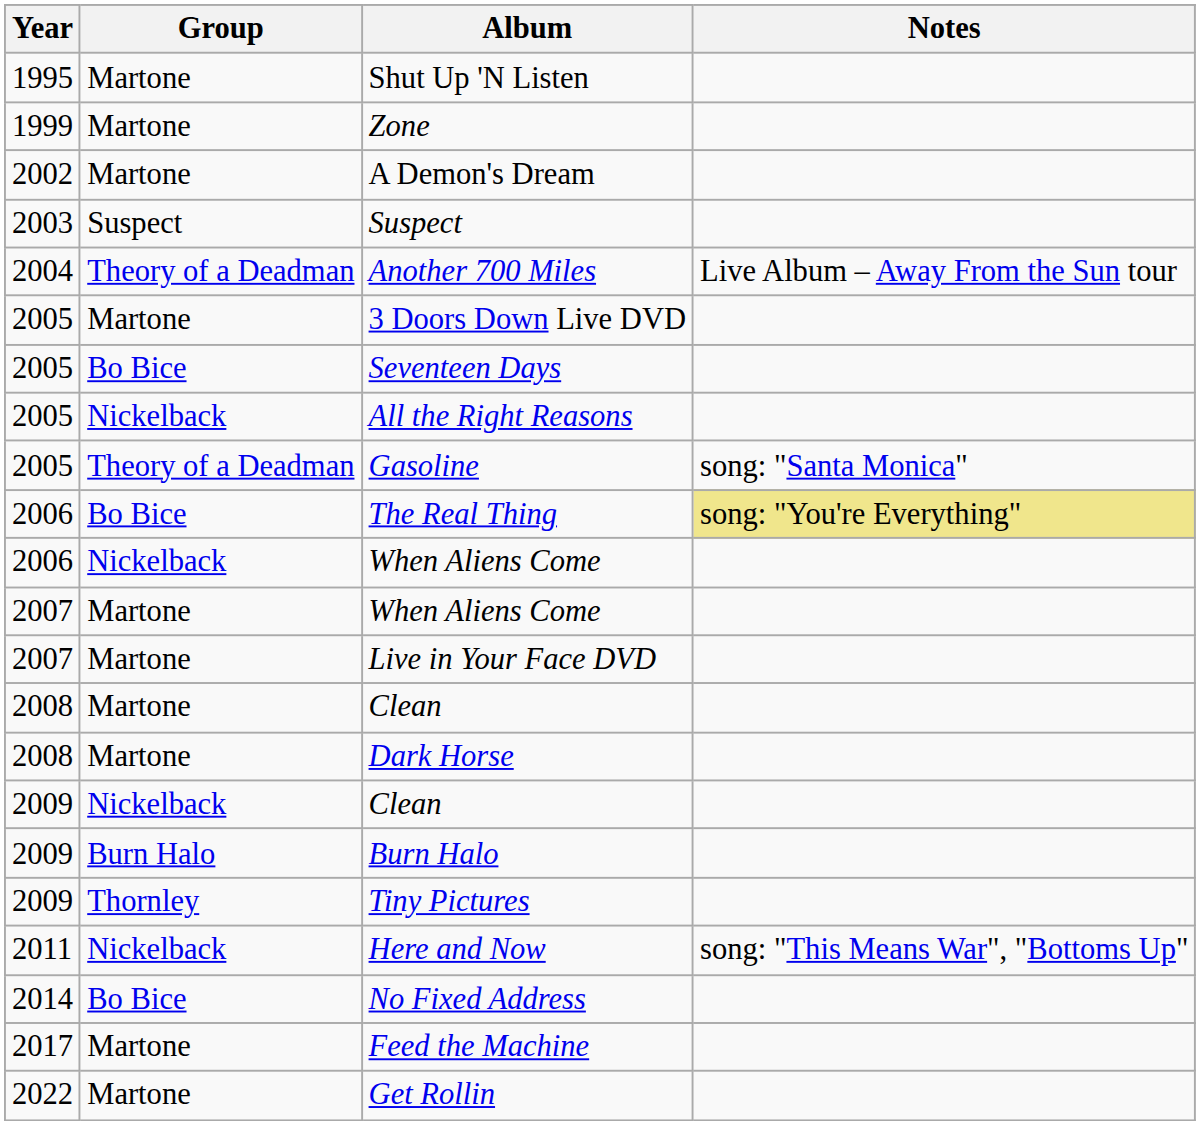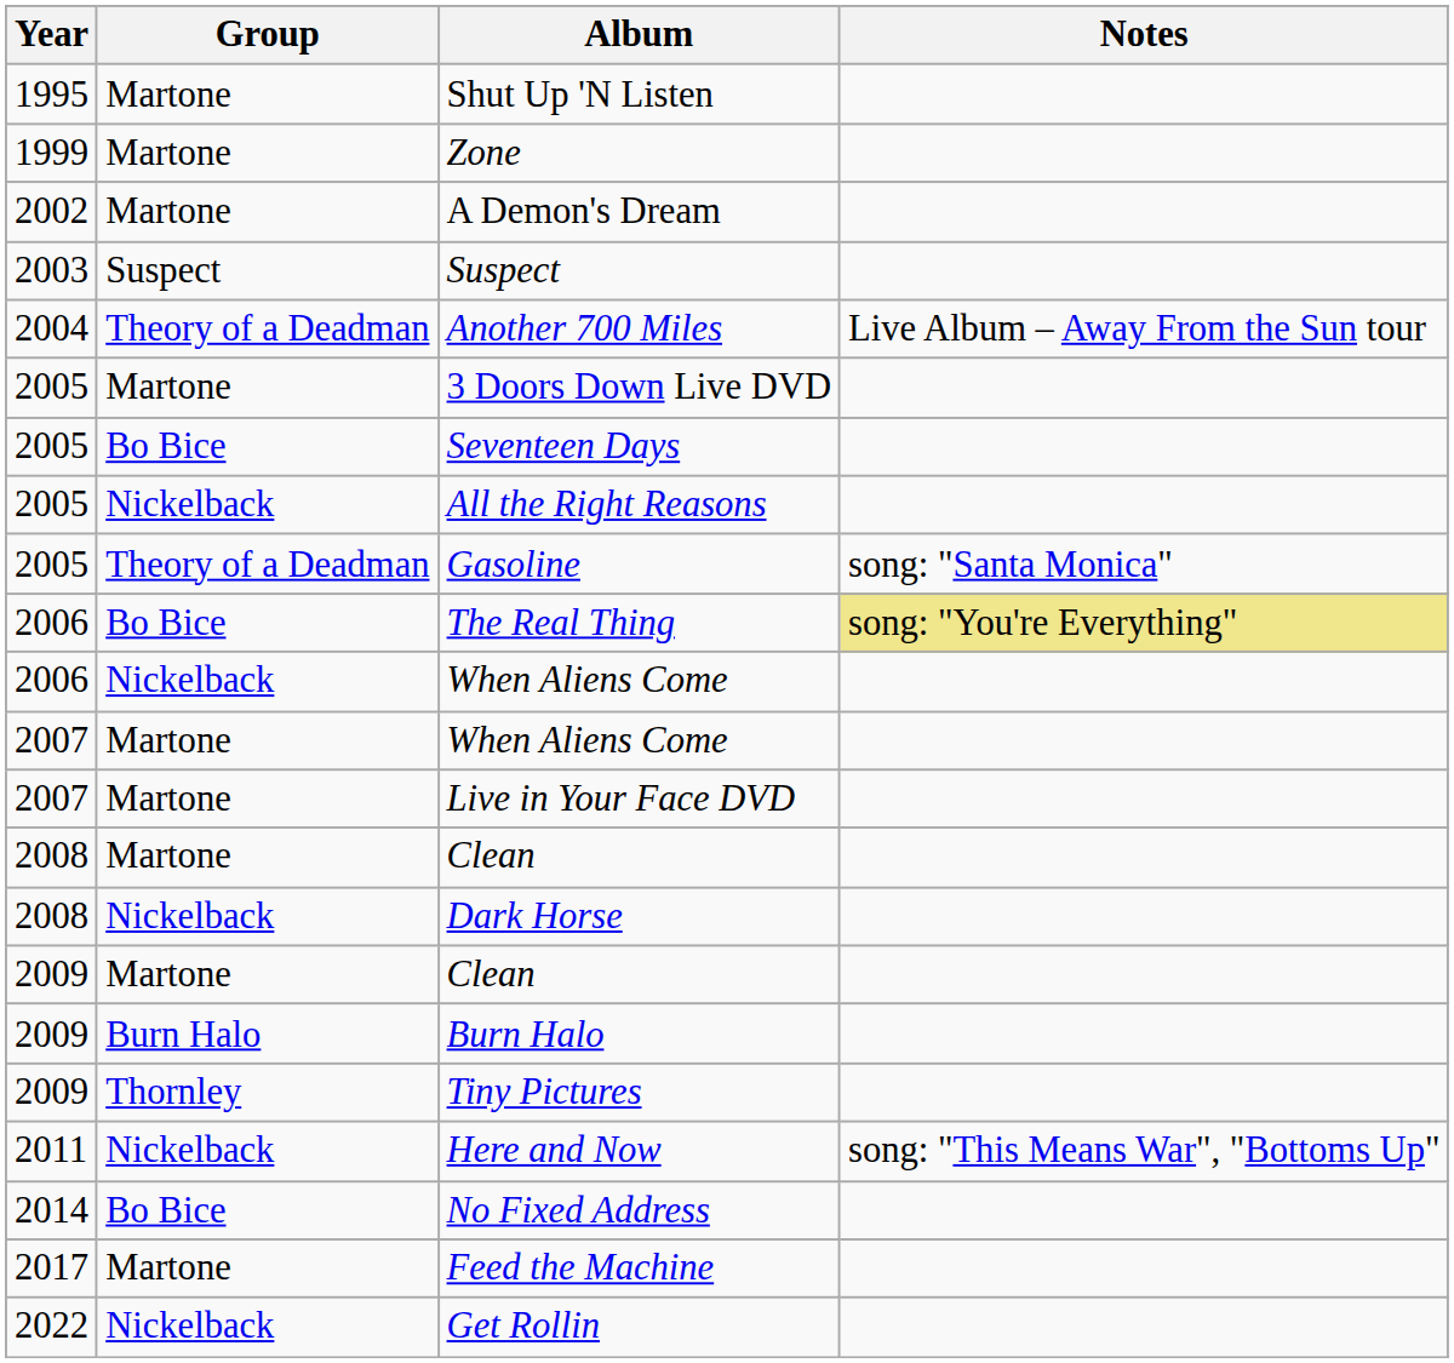 <table class="wikitable">
 <tr>
 <th>Year</th>
 <th>Group</th>
 <th>Album</th>
 <th>Notes</th>
 </tr>
 <tr>
 <td>1995</td>
 <td>Martone</td>
 <td>Shut Up 'N Listen</td>
 <td></td>
 </tr>
 <tr>
 <td>1999</td>
 <td>Martone</td>
 <td><em>Zone</em></td>
 <td></td>
 </tr>
 <tr>
 <td>2002</td>
 <td>Martone</td>
 <td>A Demon's Dream</td>
 <td></td>
 </tr>
 <tr>
 <td>2003</td>
 <td>Suspect</td>
 <td><em>Suspect</em></td>
 <td></td>
 </tr>
 <tr>
 <td>2004</td>
 <td><a href='#'>Theory of a Deadman</a></td>
 <td><em><a href='#'>Another 700 Miles</a></em></td>
 <td>Live Album – <a href='#'>Away From the Sun</a> tour</td>
 </tr>
 <tr>
 <td>2005</td>
 <td>Martone</td>
 <td><a href='#'>3 Doors Down</a> Live DVD</td>
 <td></td>
 </tr>
 <tr>
 <td>2005</td>
 <td><a href='#'>Bo Bice</a></td>
 <td><em><a href='#'>Seventeen Days</a></em></td>
 <td></td>
 </tr>
 <tr>
 <td>2005</td>
 <td><a href='#'>Nickelback</a></td>
 <td><em><a href='#'>All the Right Reasons</a></em></td>
 <td></td>
 </tr>
 <tr>
 <td>2005</td>
 <td><a href='#'>Theory of a Deadman</a></td>
 <td><em><a href='#'>Gasoline</a></em></td>
 <td>song: "<a href='#'>Santa Monica</a>"</td>
 </tr>
 <tr>
 <td>2006</td>
 <td><a href='#'>Bo Bice</a></td>
 <td><em><a href='#'>The Real Thing</a></em></td>
 <td style="background: khaki;">song: "You're Everything"</td>
 </tr>
 <tr>
 <td>2006</td>
 <td><a href='#'>Nickelback</a></td>
 <td><em>When Aliens Come</em></td>
 <td></td>
 </tr>
 <tr>
 <td>2007</td>
 <td>Martone</td>
 <td><em>When Aliens Come</em></td>
 <td></td>
 </tr>
 <tr>
 <td>2007</td>
 <td>Martone</td>
 <td><em>Live in Your Face DVD</em></td>
 <td></td>
 </tr>
 <tr>
 <td>2008</td>
 <td>Martone</td>
 <td><em>Clean</em></td>
 <td></td>
 </tr>
 <tr>
 <td>2008</td>
-<td>Martone</td>
+<td><a href='#'>Nickelback</a></td>
 <td><em><a href='#'>Dark Horse</a></em></td>
 <td></td>
 </tr>
 <tr>
 <td>2009</td>
-<td><a href='#'>Nickelback</a></td>
+<td>Martone</td>
 <td><em>Clean</em></td>
 <td></td>
 </tr>
 <tr>
 <td>2009</td>
 <td><a href='#'>Burn Halo</a></td>
 <td><em><a href='#'>Burn Halo</a></em></td>
 <td></td>
 </tr>
 <tr>
 <td>2009</td>
 <td><a href='#'>Thornley</a></td>
 <td><em><a href='#'>Tiny Pictures</a></em></td>
 <td></td>
 </tr>
 <tr>
 <td>2011</td>
 <td><a href='#'>Nickelback</a></td>
 <td><em><a href='#'>Here and Now</a></em></td>
 <td>song: "<a href='#'>This Means War</a>", "<a href='#'>Bottoms Up</a>"</td>
 </tr>
 <tr>
 <td>2014</td>
 <td><a href='#'>Bo Bice</a></td>
 <td><em><a href='#'>No Fixed Address</a></em></td>
 <td></td>
 </tr>
 <tr>
 <td>2017</td>
 <td>Martone</td>
 <td><em><a href='#'>Feed the Machine</a></em></td>
 <td></td>
 </tr>
 <tr>
 <td>2022</td>
-<td>Martone</td>
+<td><a href='#'>Nickelback</a></td>
 <td><em><a href='#'>Get Rollin</a></em></td>
 </tr>
 </table>
